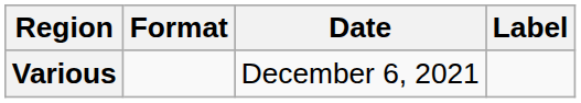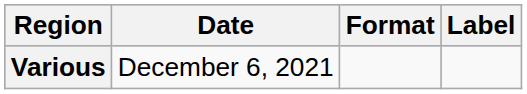 <table class="wikitable plainrowheaders">
 <tr>
 <th>Region</th>
+<th>Date</th>
 <th>Format</th>
-<th>Date</th>
 <th>Label</th>
 </tr>
 <tr>
 <th scope="row">Various</th>
+<td>December 6, 2021</td>
 <td></td>
-<td>December 6, 2021</td>
 <td></td>
 </tr>
 </table>
